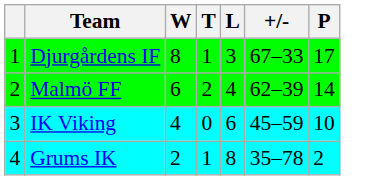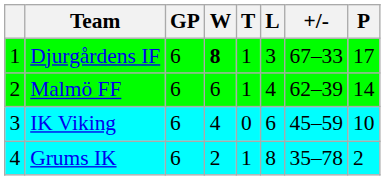 <table class="wikitable">
 <tr>
 <th></th>
 <th>Team</th>
+<th>GP</th>
 <th>W</th>
 <th>T</th>
 <th>L</th>
 <th>+/-</th>
 <th>P</th>
 </tr>
 <tr style="background:#00FF00">
 <td>1</td>
 <td><a href='#'>Djurgårdens IF</a></td>
-<td>8</td>
+<td>6</td>
+<td><strong>8</strong></td>
 <td>1</td>
 <td>3</td>
 <td>67–33</td>
 <td>17</td>
 </tr>
 <tr style="background:#00FF00">
 <td>2</td>
 <td><a href='#'>Malmö FF</a></td>
 <td>6</td>
-<td>2</td>
+<td>6</td>
+<td>1</td>
 <td>4</td>
 <td>62–39</td>
 <td>14</td>
 </tr>
 <tr style="background:#00FFFF">
 <td>3</td>
 <td><a href='#'>IK Viking</a></td>
+<td>6</td>
 <td>4</td>
 <td>0</td>
 <td>6</td>
 <td>45–59</td>
 <td>10</td>
 </tr>
 <tr style="background:#00FFFF">
 <td>4</td>
 <td><a href='#'>Grums IK</a></td>
+<td>6</td>
 <td>2</td>
 <td>1</td>
 <td>8</td>
 <td>35–78</td>
 <td>2</td>
 </tr>
 </table>
